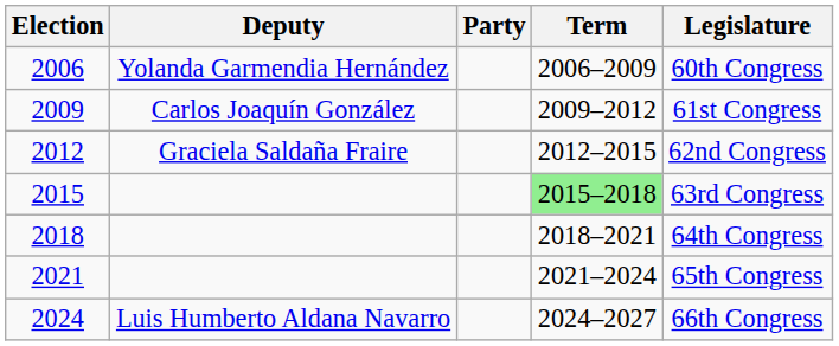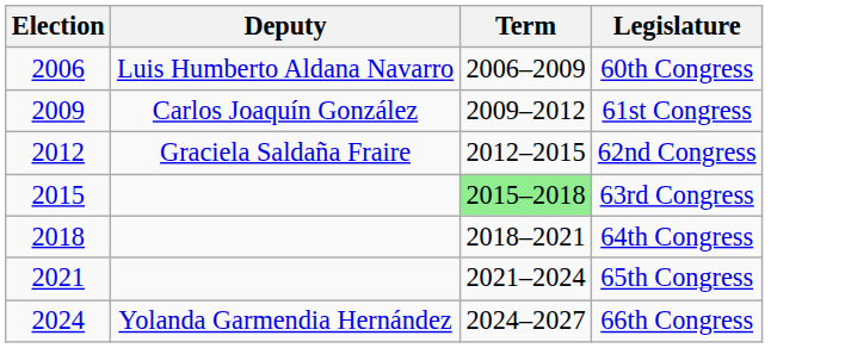 <table class="wikitable sortable" style="text-align: center">
 <tr>
 <th>Election</th>
 <th class="unsortable">Deputy</th>
-<th class="unsortable">Party</th>
 <th class="unsortable">Term</th>
 <th class="unsortable">Legislature</th>
 </tr>
 <tr>
 <td><a href='#'>2006</a></td>
-<td><a href='#'>Yolanda Garmendia Hernández</a></td>
-<td></td>
+<td><a href='#'>Luis Humberto Aldana Navarro</a></td>
 <td>2006–2009</td>
 <td><a href='#'>60th Congress</a></td>
 </tr>
 <tr>
 <td><a href='#'>2009</a></td>
 <td><a href='#'>Carlos Joaquín González</a></td>
-<td></td>
 <td>2009–2012</td>
 <td><a href='#'>61st Congress</a></td>
 </tr>
 <tr>
 <td><a href='#'>2012</a></td>
 <td><a href='#'>Graciela Saldaña Fraire</a></td>
-<td></td>
 <td>2012–2015</td>
 <td><a href='#'>62nd Congress</a></td>
 </tr>
 <tr>
 <td><a href='#'>2015</a></td>
-<td></td>
 <td></td>
 <td style="background: lightgreen;">2015–2018</td>
 <td><a href='#'>63rd Congress</a></td>
 </tr>
 <tr>
 <td><a href='#'>2018</a></td>
 <td></td>
-<td></td>
 <td>2018–2021</td>
 <td><a href='#'>64th Congress</a></td>
 </tr>
 <tr>
 <td><a href='#'>2021</a></td>
 <td></td>
-<td></td>
 <td>2021–2024</td>
 <td><a href='#'>65th Congress</a></td>
 </tr>
 <tr>
 <td><a href='#'>2024</a></td>
-<td><a href='#'>Luis Humberto Aldana Navarro</a></td>
-<td></td>
+<td><a href='#'>Yolanda Garmendia Hernández</a></td>
 <td>2024–2027</td>
 <td><a href='#'>66th Congress</a></td>
 </tr>
 </table>
